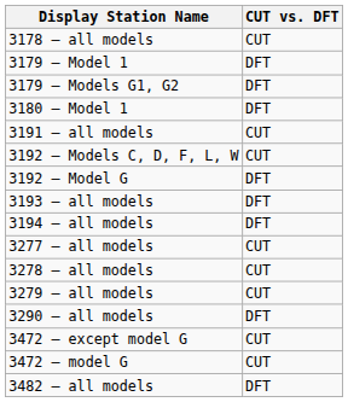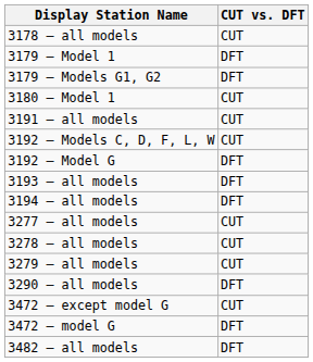 <table class="wikitable sortable">
 <tr>
 <th>Display Station Name</th>
 <th>CUT vs. DFT</th>
 </tr>
 <tr>
 <td>3178 — all models</td>
 <td>CUT</td>
 </tr>
 <tr>
 <td>3179 — Model 1</td>
 <td>DFT</td>
 </tr>
 <tr>
 <td>3179 — Models G1, G2</td>
 <td>DFT</td>
 </tr>
 <tr>
 <td>3180 — Model 1</td>
-<td>DFT</td>
+<td>CUT</td>
 </tr>
 <tr>
 <td>3191 — all models</td>
 <td>CUT</td>
 </tr>
 <tr>
 <td>3192 — Models C, D, F, L, W</td>
 <td>CUT</td>
 </tr>
 <tr>
 <td>3192 — Model G</td>
 <td>DFT</td>
 </tr>
 <tr>
 <td>3193 — all models</td>
 <td>DFT</td>
 </tr>
 <tr>
 <td>3194 — all models</td>
 <td>DFT</td>
 </tr>
 <tr>
 <td>3277 — all models</td>
 <td>CUT</td>
 </tr>
 <tr>
 <td>3278 — all models</td>
 <td>CUT</td>
 </tr>
 <tr>
 <td>3279 — all models</td>
 <td>CUT</td>
 </tr>
 <tr>
 <td>3290 — all models</td>
 <td>DFT</td>
 </tr>
 <tr>
 <td>3472 — except model G</td>
 <td>CUT</td>
 </tr>
 <tr>
 <td>3472 — model G</td>
-<td>CUT</td>
+<td>DFT</td>
 </tr>
 <tr>
 <td>3482 — all models</td>
 <td>DFT</td>
 </tr>
 </table>
